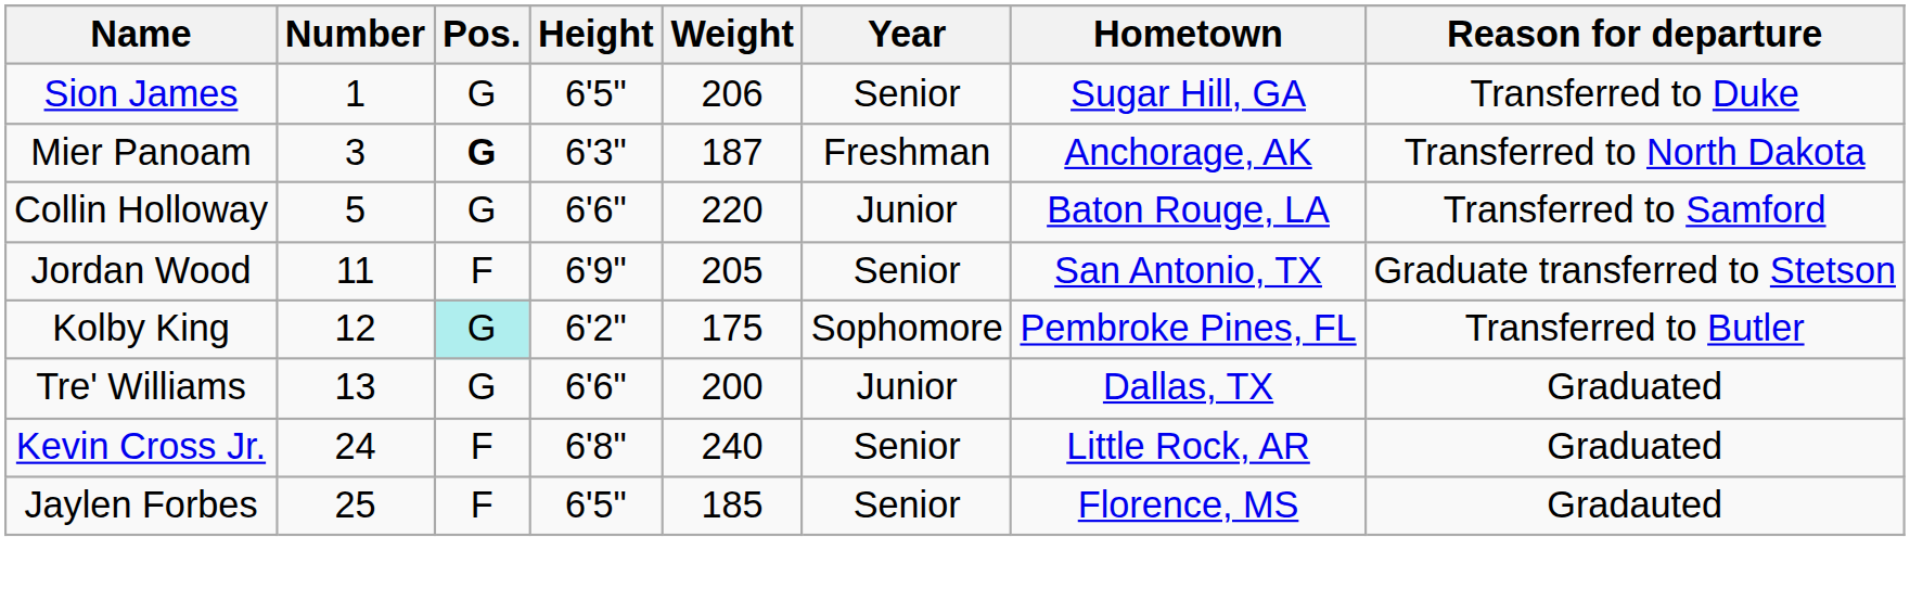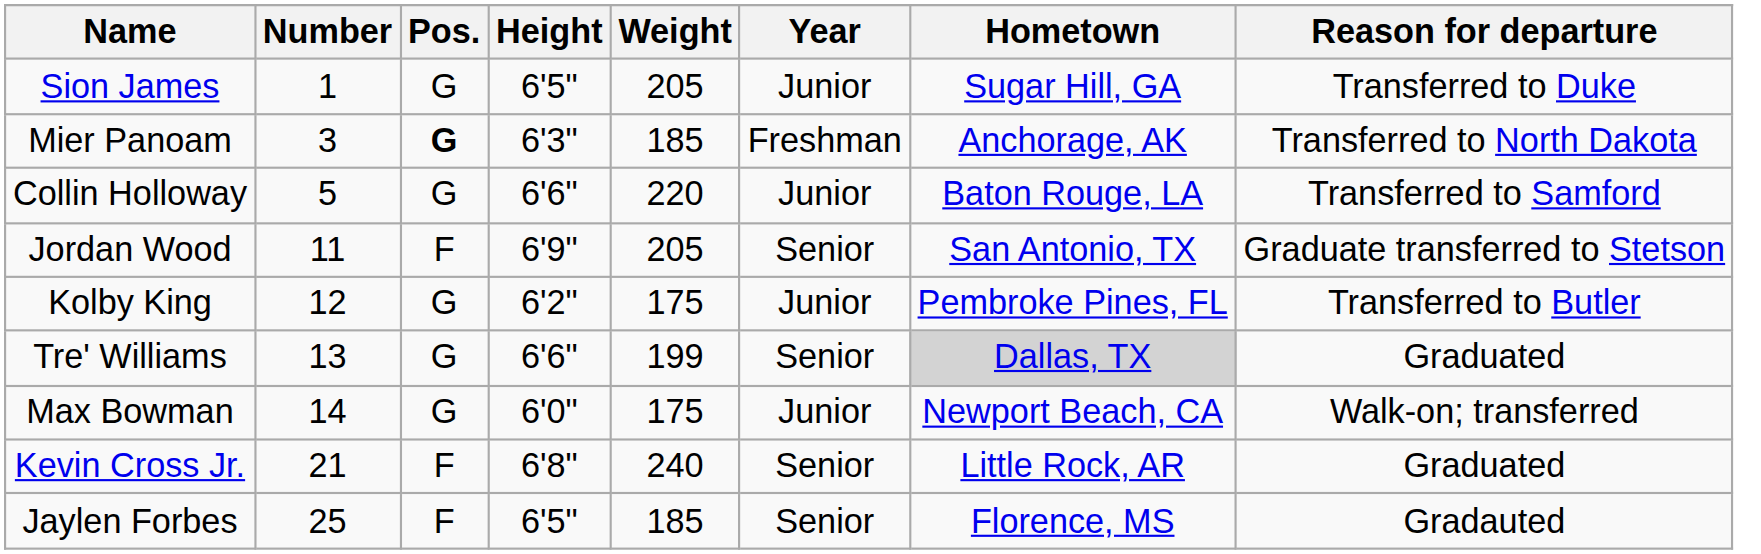 <table class="wikitable sortable" style="text-align: center">
 <tr align=center>
 </tr>
 <tr>
 <th>Name</th>
 <th>Number</th>
 <th>Pos.</th>
 <th>Height</th>
 <th>Weight</th>
 <th>Year</th>
 <th>Hometown</th>
 <th class="unsortable">Reason for departure</th>
 </tr>
 <tr>
 <td><a href='#'>Sion James</a></td>
 <td>1</td>
 <td>G</td>
 <td>6'5"</td>
-<td>206</td>
-<td>Senior</td>
+<td>205</td>
+<td>Junior</td>
 <td><a href='#'>Sugar Hill, GA</a></td>
 <td>Transferred to <a href='#'>Duke</a></td>
 </tr>
 <tr>
 <td>Mier Panoam</td>
 <td>3</td>
 <td><strong>G</strong></td>
 <td>6'3"</td>
-<td>187</td>
+<td>185</td>
 <td>Freshman</td>
 <td><a href='#'>Anchorage, AK</a></td>
 <td>Transferred to <a href='#'>North Dakota</a></td>
 </tr>
 <tr>
 <td>Collin Holloway</td>
 <td>5</td>
 <td>G</td>
 <td>6'6"</td>
 <td>220</td>
 <td>Junior</td>
 <td><a href='#'>Baton Rouge, LA</a></td>
 <td>Transferred to <a href='#'>Samford</a></td>
 </tr>
 <tr>
 <td>Jordan Wood</td>
 <td>11</td>
 <td>F</td>
 <td>6'9"</td>
 <td>205</td>
 <td>Senior</td>
 <td><a href='#'>San Antonio, TX</a></td>
 <td>Graduate transferred to <a href='#'>Stetson</a></td>
 </tr>
 <tr>
 <td>Kolby King</td>
 <td>12</td>
-<td style="background: paleturquoise;">G</td>
+<td>G</td>
 <td>6'2"</td>
 <td>175</td>
-<td>Sophomore</td>
+<td>Junior</td>
 <td><a href='#'>Pembroke Pines, FL</a></td>
 <td>Transferred to <a href='#'>Butler</a></td>
 </tr>
 <tr>
 <td>Tre' Williams</td>
 <td>13</td>
 <td>G</td>
 <td>6'6"</td>
-<td>200</td>
-<td>Junior</td>
-<td><a href='#'>Dallas, TX</a></td>
+<td>199</td>
+<td>Senior</td>
+<td style="background: lightgrey;"><a href='#'>Dallas, TX</a></td>
 <td>Graduated</td>
 </tr>
 <tr>
+<td>Max Bowman</td>
+<td>14</td>
+<td>G</td>
+<td>6'0"</td>
+<td>175</td>
+<td>Junior</td>
+<td><a href='#'>Newport Beach, CA</a></td>
+<td>Walk-on; transferred</td>
+</tr>
+<tr>
 <td><a href='#'>Kevin Cross Jr.</a></td>
-<td>24</td>
+<td>21</td>
 <td>F</td>
 <td>6'8"</td>
 <td>240</td>
 <td>Senior</td>
 <td><a href='#'>Little Rock, AR</a></td>
 <td>Graduated</td>
 </tr>
 <tr>
 <td>Jaylen Forbes</td>
 <td>25</td>
 <td>F</td>
 <td>6'5"</td>
 <td>185</td>
 <td>Senior</td>
 <td><a href='#'>Florence, MS</a></td>
 <td>Gradauted</td>
 </tr>
 </table>
